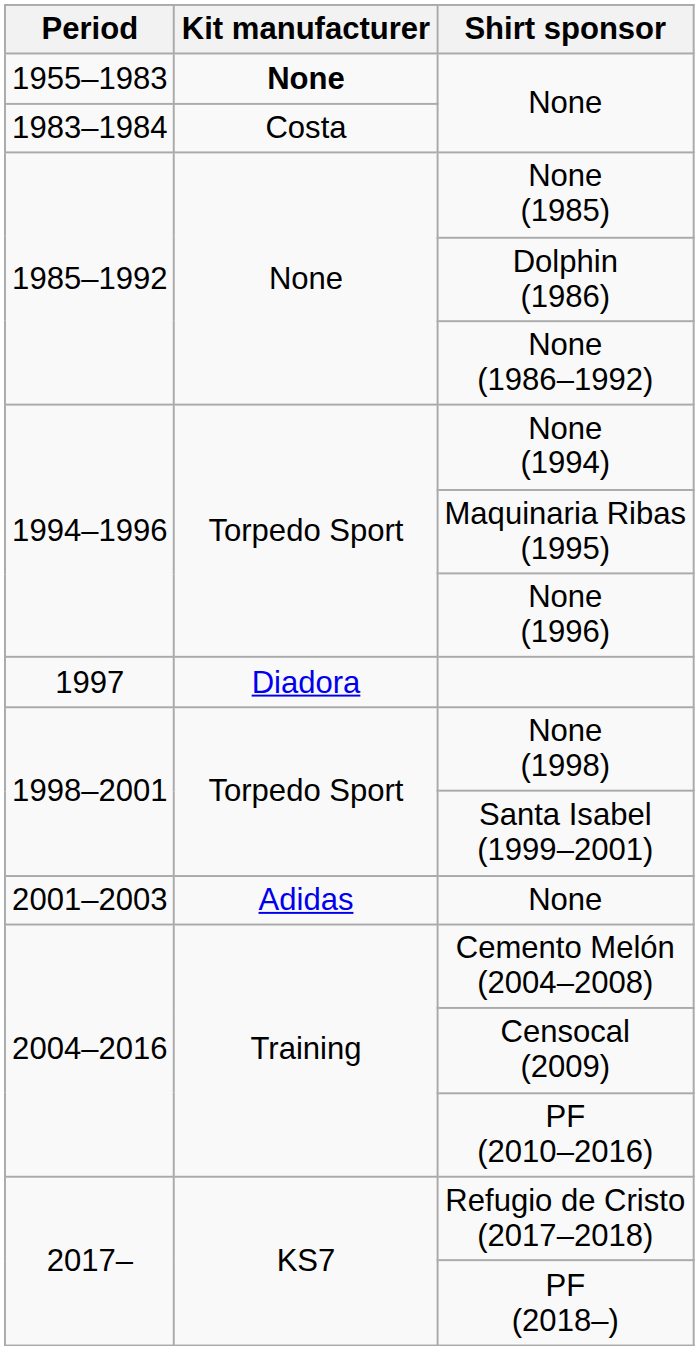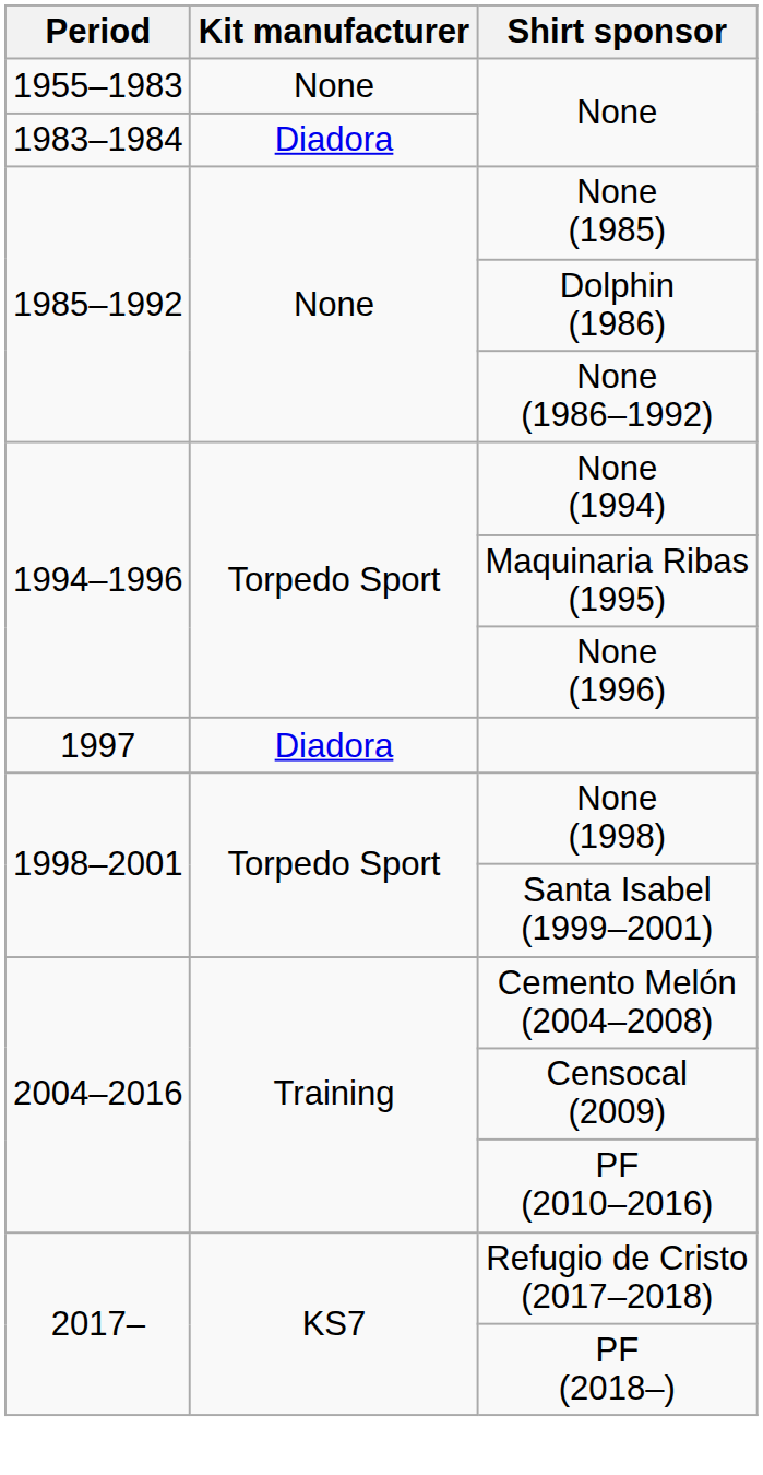 <table class="wikitable" style="text-align: center">
 <tr>
 <th>Period</th>
 <th>Kit manufacturer</th>
 <th>Shirt sponsor</th>
 </tr>
 <tr>
 <td>1955–1983</td>
-<td><strong>None</strong></td>
+<td>None</td>
 <td rowspan=2>None</td>
 </tr>
 <tr>
 <td>1983–1984</td>
-<td>Costa</td>
+<td><a href='#'>Diadora</a></td>
 </tr>
 <tr>
 <td rowspan=3>1985–1992</td>
 <td rowspan=3>None</td>
 <td>None<br>(1985)</td>
 </tr>
 <tr>
 <td>Dolphin<br>(1986)</td>
 </tr>
 <tr>
 <td>None<br>(1986–1992)</td>
 </tr>
 <tr>
 <td rowspan=3>1994–1996</td>
 <td rowspan=3>Torpedo Sport</td>
 <td>None<br>(1994)</td>
 </tr>
 <tr>
 <td>Maquinaria Ribas<br>(1995)</td>
 </tr>
 <tr>
 <td>None<br>(1996)</td>
 </tr>
 <tr>
 <td>1997</td>
 <td><a href='#'>Diadora</a></td>
 </tr>
 <tr>
 <td rowspan=2>1998–2001</td>
 <td rowspan=2>Torpedo Sport</td>
 <td>None<br>(1998)</td>
 </tr>
 <tr>
 <td>Santa Isabel<br>(1999–2001)</td>
 </tr>
 <tr>
-<td>2001–2003</td>
-<td><a href='#'>Adidas</a></td>
-<td>None</td>
-</tr>
-<tr>
 <td rowspan=3>2004–2016</td>
 <td rowspan=3>Training</td>
 <td>Cemento Melón<br>(2004–2008)</td>
 </tr>
 <tr>
 <td>Censocal<br>(2009)</td>
 </tr>
 <tr>
 <td>PF<br>(2010–2016)</td>
 </tr>
 <tr>
 <td rowspan=2>2017–</td>
 <td rowspan=2>KS7</td>
 <td>Refugio de Cristo<br>(2017–2018)</td>
 </tr>
 <tr>
 <td>PF<br>(2018–)</td>
 </tr>
 </table>
